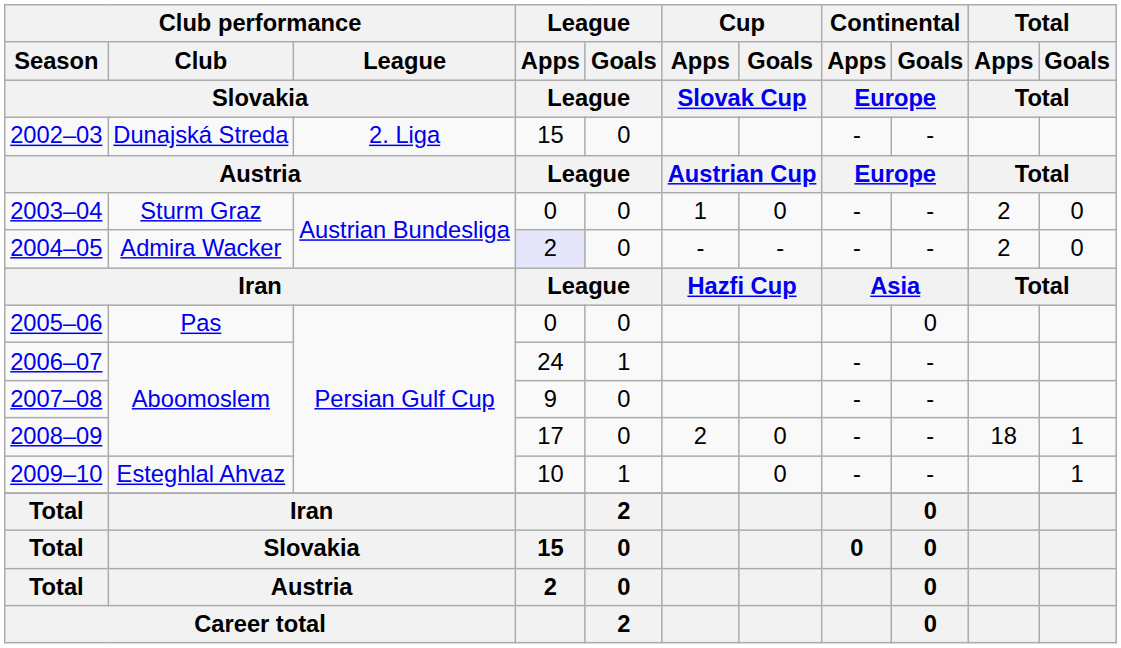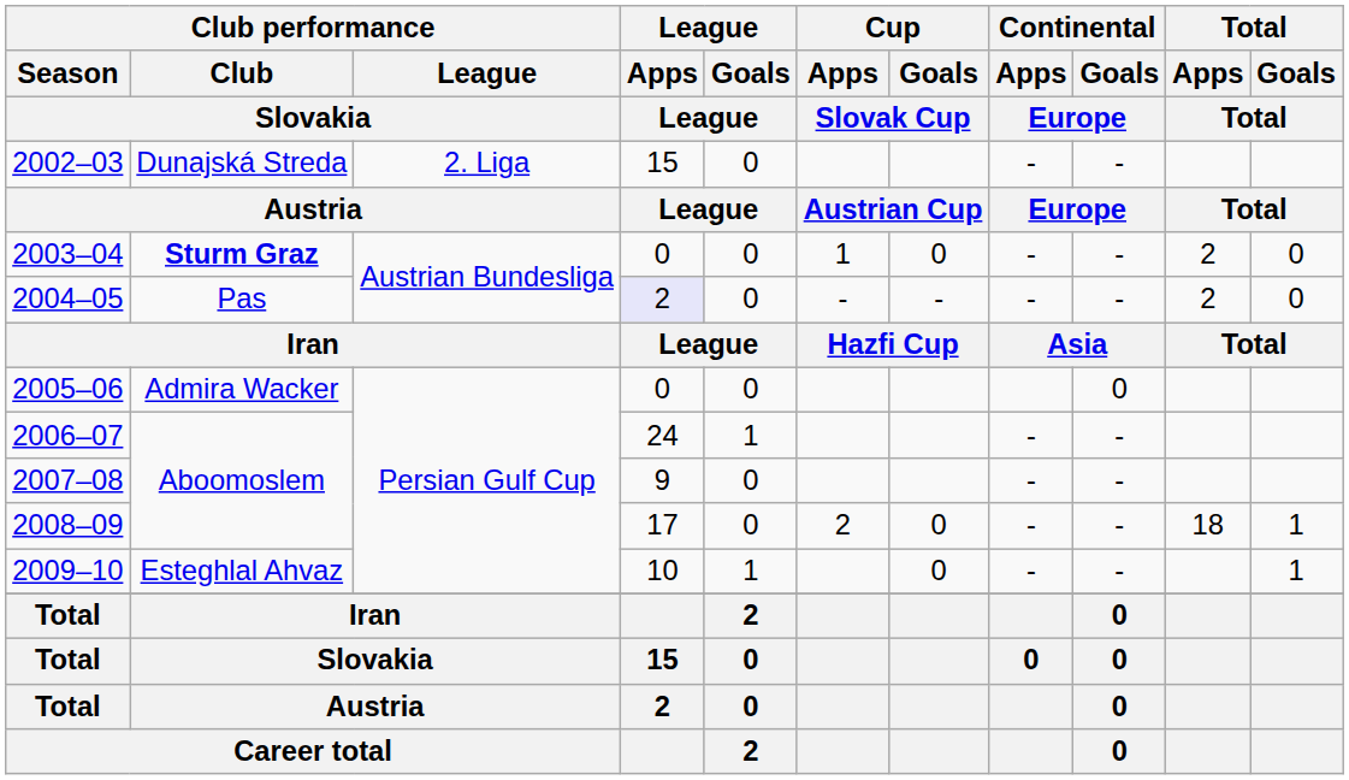 <table class="wikitable" style="text-align:center">
 <tr>
 <th colspan=3>Club performance</th>
 <th colspan=2>League</th>
 <th colspan=2>Cup</th>
 <th colspan=2>Continental</th>
 <th colspan=2>Total</th>
 </tr>
 <tr>
 <th>Season</th>
 <th>Club</th>
 <th>League</th>
 <th>Apps</th>
 <th>Goals</th>
 <th>Apps</th>
 <th>Goals</th>
 <th>Apps</th>
 <th>Goals</th>
 <th>Apps</th>
 <th>Goals</th>
 </tr>
 <tr>
 <th colspan=3>Slovakia</th>
 <th colspan=2>League</th>
 <th colspan=2><a href='#'>Slovak Cup</a></th>
 <th colspan=2><a href='#'>Europe</a></th>
 <th colspan=2>Total</th>
 </tr>
 <tr>
 <td><a href='#'>2002–03</a></td>
 <td><a href='#'>Dunajská Streda</a></td>
 <td><a href='#'>2. Liga</a></td>
 <td>15</td>
 <td>0</td>
 <td></td>
 <td></td>
 <td>-</td>
 <td>-</td>
 <td></td>
 <td></td>
 </tr>
 <tr>
 <th colspan=3>Austria</th>
 <th colspan=2>League</th>
 <th colspan=2><a href='#'>Austrian Cup</a></th>
 <th colspan=2><a href='#'>Europe</a></th>
 <th colspan=2>Total</th>
 </tr>
 <tr>
 <td><a href='#'>2003–04</a></td>
-<td><a href='#'>Sturm Graz</a></td>
+<td><strong><a href='#'>Sturm Graz</a></strong></td>
 <td rowspan="2"><a href='#'>Austrian Bundesliga</a></td>
 <td>0</td>
 <td>0</td>
 <td>1</td>
 <td>0</td>
 <td>-</td>
 <td>-</td>
 <td>2</td>
 <td>0</td>
 </tr>
 <tr>
 <td><a href='#'>2004–05</a></td>
-<td><a href='#'>Admira Wacker</a></td>
+<td><a href='#'>Pas</a></td>
 <td style="background: lavender;">2</td>
 <td>0</td>
 <td>-</td>
 <td>-</td>
 <td>-</td>
 <td>-</td>
 <td>2</td>
 <td>0</td>
 </tr>
 <tr>
 <th colspan=3>Iran</th>
 <th colspan=2>League</th>
 <th colspan=2><a href='#'>Hazfi Cup</a></th>
 <th colspan=2><a href='#'>Asia</a></th>
 <th colspan=2>Total</th>
 </tr>
 <tr>
 <td><a href='#'>2005–06</a></td>
-<td><a href='#'>Pas</a></td>
+<td><a href='#'>Admira Wacker</a></td>
 <td rowspan="5"><a href='#'>Persian Gulf Cup</a></td>
 <td>0</td>
 <td>0</td>
 <td></td>
 <td></td>
 <td></td>
 <td>0</td>
 <td></td>
 <td></td>
 </tr>
 <tr>
 <td><a href='#'>2006–07</a></td>
 <td rowspan="3"><a href='#'>Aboomoslem</a></td>
 <td>24</td>
 <td>1</td>
 <td></td>
 <td></td>
 <td>-</td>
 <td>-</td>
 <td></td>
 <td></td>
 </tr>
 <tr>
 <td><a href='#'>2007–08</a></td>
 <td>9</td>
 <td>0</td>
 <td></td>
 <td></td>
 <td>-</td>
 <td>-</td>
 <td></td>
 <td></td>
 </tr>
 <tr>
 <td><a href='#'>2008–09</a></td>
 <td>17</td>
 <td>0</td>
 <td>2</td>
 <td>0</td>
 <td>-</td>
 <td>-</td>
 <td>18</td>
 <td>1</td>
 </tr>
 <tr>
 <td><a href='#'>2009–10</a></td>
 <td rowspan="1"><a href='#'>Esteghlal Ahvaz</a></td>
 <td>10</td>
 <td>1</td>
 <td></td>
 <td>0</td>
 <td>-</td>
 <td>-</td>
 <td></td>
 <td>1</td>
 </tr>
 <tr>
 </tr>
 <tr>
 <th rowspan=1>Total</th>
 <th colspan=2>Iran</th>
 <th></th>
 <th>2</th>
 <th></th>
 <th></th>
 <th></th>
 <th>0</th>
 <th></th>
 <th></th>
 </tr>
 <tr>
 <th rowspan=1>Total</th>
 <th colspan=2>Slovakia</th>
 <th>15</th>
 <th>0</th>
 <th></th>
 <th></th>
 <th>0</th>
 <th>0</th>
 <th></th>
 <th></th>
 </tr>
 <tr>
 <th rowspan=1>Total</th>
 <th colspan=2>Austria</th>
 <th>2</th>
 <th>0</th>
 <th></th>
 <th></th>
 <th></th>
 <th>0</th>
 <th></th>
 <th></th>
 </tr>
 <tr>
 <th colspan=3>Career total</th>
 <th></th>
 <th>2</th>
 <th></th>
 <th></th>
 <th></th>
 <th>0</th>
 <th></th>
 <th></th>
 </tr>
 </table>
